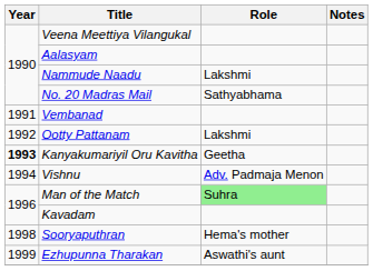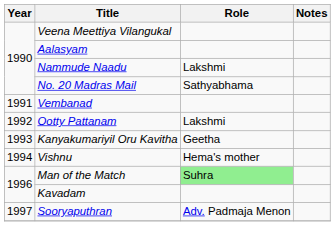 <table class="wikitable sortable">
 <tr>
 <th>Year</th>
 <th>Title</th>
 <th>Role</th>
 <th class="unsortable">Notes</th>
 </tr>
 <tr>
 <td rowspan=4>1990</td>
 <td><em>Veena Meettiya Vilangukal</em></td>
 <td></td>
 <td></td>
 </tr>
 <tr>
 <td><em><a href='#'>Aalasyam</a></em></td>
 <td></td>
 <td></td>
 </tr>
 <tr>
 <td><em><a href='#'>Nammude Naadu</a></em></td>
 <td>Lakshmi</td>
 <td></td>
 </tr>
 <tr>
 <td><em><a href='#'>No. 20 Madras Mail</a></em></td>
 <td>Sathyabhama</td>
 <td></td>
 </tr>
 <tr>
 <td>1991</td>
 <td><em><a href='#'>Vembanad</a></em></td>
 <td></td>
 <td></td>
 </tr>
 <tr>
 <td>1992</td>
 <td><em><a href='#'>Ootty Pattanam</a></em></td>
 <td>Lakshmi</td>
 <td></td>
 </tr>
 <tr>
-<td><strong>1993</strong></td>
+<td>1993</td>
 <td><em>Kanyakumariyil Oru Kavitha</em></td>
 <td>Geetha</td>
 <td></td>
 </tr>
 <tr>
 <td>1994</td>
 <td><em>Vishnu</em></td>
-<td><a href='#'>Adv.</a> Padmaja Menon</td>
+<td>Hema's mother</td>
 <td></td>
 </tr>
 <tr>
 <td rowspan=2>1996</td>
 <td><em>Man of the Match</em></td>
 <td style="background: lightgreen;">Suhra</td>
 <td></td>
 </tr>
 <tr>
 <td><em>Kavadam</em></td>
 <td></td>
 <td></td>
 </tr>
 <tr>
-<td>1998</td>
+<td>1997</td>
 <td><em><a href='#'>Sooryaputhran</a></em></td>
-<td>Hema's mother</td>
-<td></td>
-</tr>
-<tr>
-<td>1999</td>
-<td><em><a href='#'>Ezhupunna Tharakan</a></em></td>
-<td>Aswathi's aunt</td>
+<td><a href='#'>Adv.</a> Padmaja Menon</td>
 <td></td>
 </tr>
 <tr>
 </tr>
 </table>
